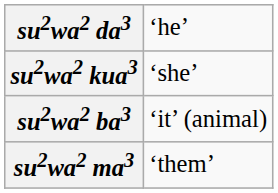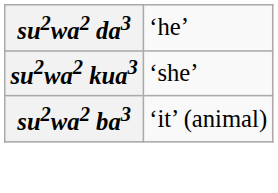 <table class="wikitable">
 <tr>
 <th><em>su<sup>2</sup>wa<sup>2</sup>  da<sup>3</sup></em></th>
 <td>‘he’</td>
 </tr>
 <tr>
 <th><em>su<sup>2</sup>wa<sup>2</sup> kua<sup>3</sup></em></th>
 <td>‘she’</td>
 </tr>
 <tr>
 <th><em>su<sup>2</sup>wa<sup>2</sup>  ba<sup>3</sup></em></th>
 <td>‘it’ (animal)</td>
 </tr>
-<tr>
-<th><em>su<sup>2</sup>wa<sup>2</sup>  ma<sup>3</sup></em></th>
-<td>‘them’</td>
-</tr>
 </table>
